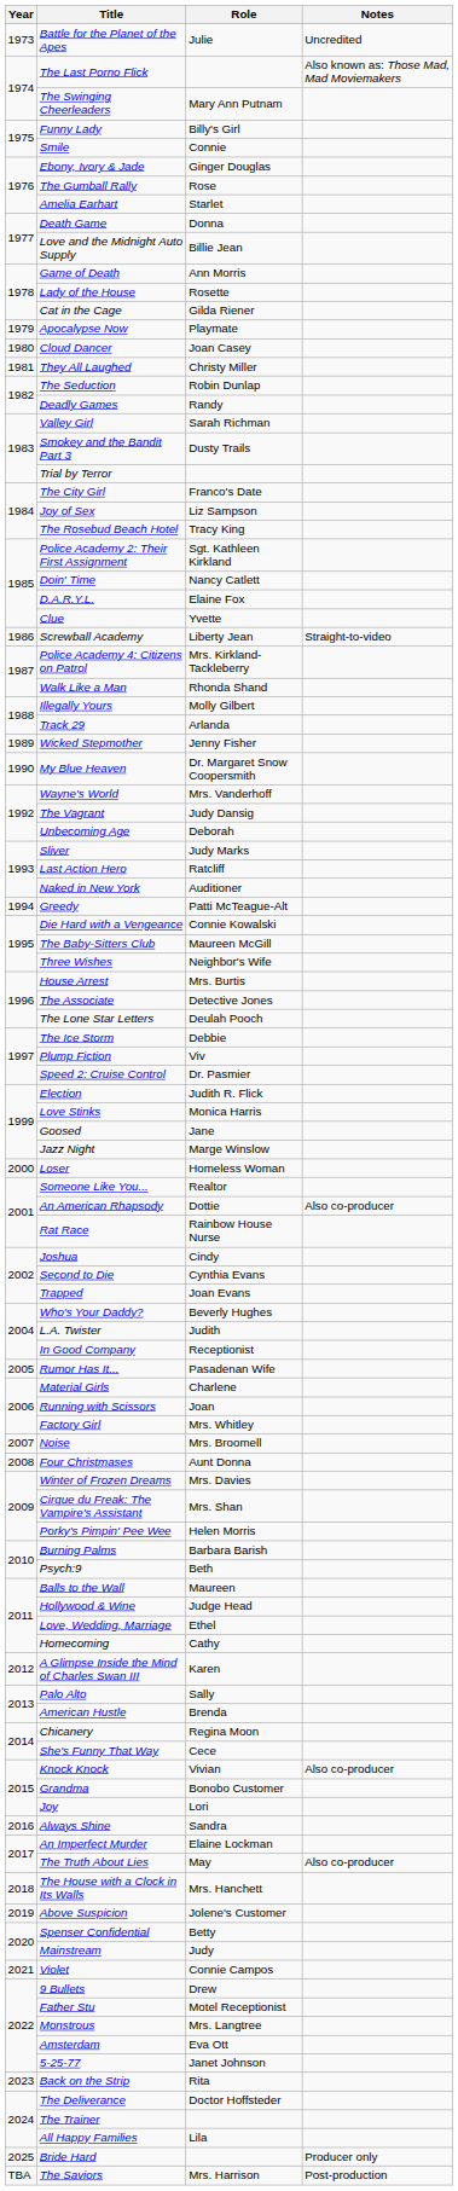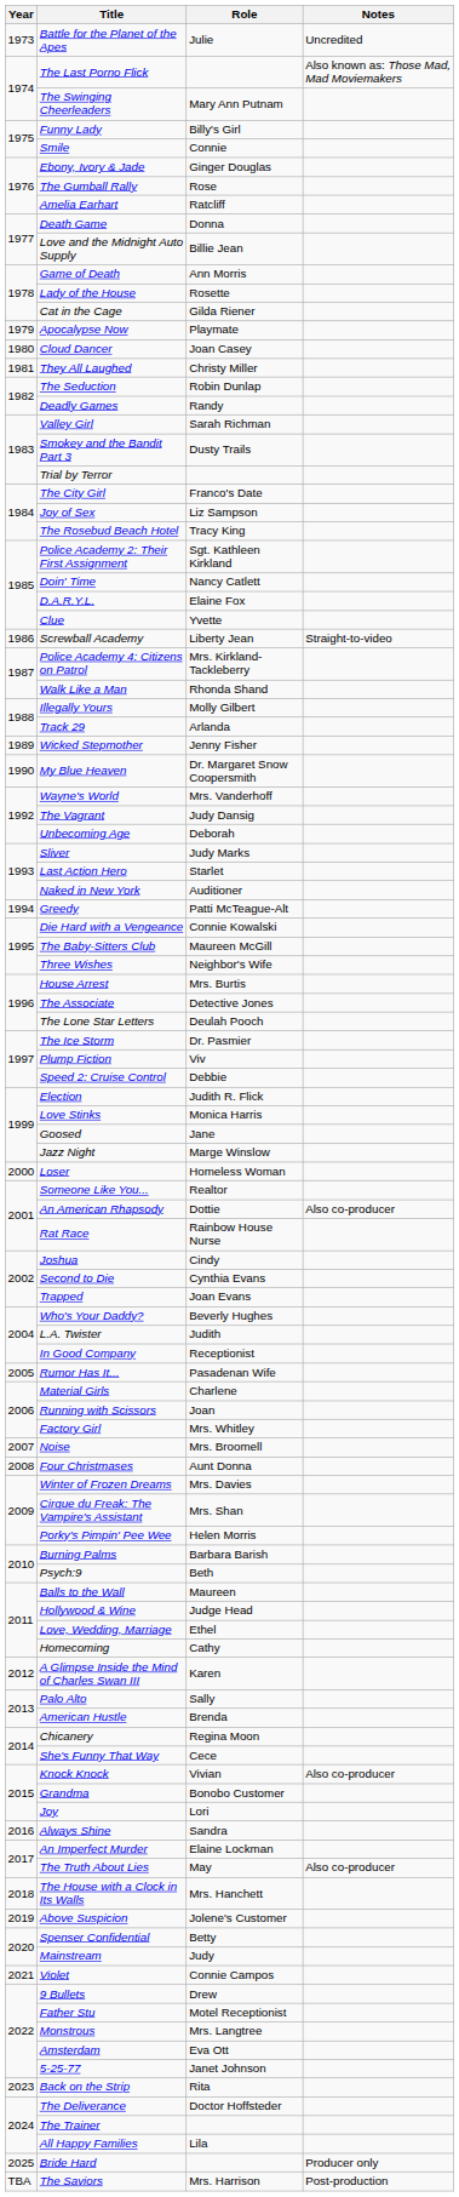 <table class="wikitable sortable">
 <tr>
 <th>Year</th>
 <th>Title</th>
 <th>Role</th>
 <th>Notes</th>
 </tr>
 <tr>
 <td>1973</td>
 <td><em><a href='#'>Battle for the Planet of the Apes</a></em></td>
 <td>Julie</td>
 <td>Uncredited</td>
 </tr>
 <tr>
 <td Rowspan="2">1974</td>
 <td><em><a href='#'>The Last Porno Flick</a></em></td>
 <td></td>
 <td>Also known as: <em>Those Mad, Mad Moviemakers</em></td>
 </tr>
 <tr>
 <td><em><a href='#'>The Swinging Cheerleaders</a></em></td>
 <td>Mary Ann Putnam</td>
 <td></td>
 </tr>
 <tr>
 <td Rowspan="2">1975</td>
 <td><em><a href='#'>Funny Lady</a></em></td>
 <td>Billy's Girl</td>
 <td></td>
 </tr>
 <tr>
 <td><em><a href='#'>Smile</a></em></td>
 <td>Connie</td>
 <td></td>
 </tr>
 <tr>
 <td Rowspan="3">1976</td>
 <td><em><a href='#'>Ebony, Ivory & Jade</a></em></td>
 <td>Ginger Douglas</td>
 <td></td>
 </tr>
 <tr>
 <td><em><a href='#'>The Gumball Rally</a></em></td>
 <td>Rose</td>
 <td></td>
 </tr>
 <tr>
 <td><em><a href='#'>Amelia Earhart</a></em></td>
-<td>Starlet</td>
+<td>Ratcliff</td>
 <td></td>
 </tr>
 <tr>
 <td Rowspan="2">1977</td>
 <td><em><a href='#'>Death Game</a></em></td>
 <td>Donna</td>
 <td></td>
 </tr>
 <tr>
 <td><em>Love and the Midnight Auto Supply</em></td>
 <td>Billie Jean</td>
 <td></td>
 </tr>
 <tr>
 <td Rowspan="3">1978</td>
 <td><em><a href='#'>Game of Death</a></em></td>
 <td>Ann Morris</td>
 <td></td>
 </tr>
 <tr>
 <td><em><a href='#'>Lady of the House</a></em></td>
 <td>Rosette</td>
 <td></td>
 </tr>
 <tr>
 <td><em>Cat in the Cage</em></td>
 <td>Gilda Riener</td>
 <td></td>
 </tr>
 <tr>
 <td>1979</td>
 <td><em><a href='#'>Apocalypse Now</a></em></td>
 <td>Playmate</td>
 <td></td>
 </tr>
 <tr>
 <td>1980</td>
 <td><em><a href='#'>Cloud Dancer</a></em></td>
 <td>Joan Casey</td>
 <td></td>
 </tr>
 <tr>
 <td>1981</td>
 <td><em><a href='#'>They All Laughed</a></em></td>
 <td>Christy Miller</td>
 <td></td>
 </tr>
 <tr>
 <td Rowspan="2">1982</td>
 <td><em><a href='#'>The Seduction</a></em></td>
 <td>Robin Dunlap</td>
 <td></td>
 </tr>
 <tr>
 <td><em><a href='#'>Deadly Games</a></em></td>
 <td>Randy</td>
 <td></td>
 </tr>
 <tr>
 <td Rowspan="3">1983</td>
 <td><em><a href='#'>Valley Girl</a></em></td>
 <td>Sarah Richman</td>
 <td></td>
 </tr>
 <tr>
 <td><em><a href='#'>Smokey and the Bandit Part 3</a></em></td>
 <td>Dusty Trails</td>
 <td></td>
 </tr>
 <tr>
 <td><em>Trial by Terror</em></td>
 <td></td>
 <td></td>
 </tr>
 <tr>
 <td Rowspan="3">1984</td>
 <td><em><a href='#'>The City Girl</a></em></td>
 <td>Franco's Date</td>
 <td></td>
 </tr>
 <tr>
 <td><em><a href='#'>Joy of Sex</a></em></td>
 <td>Liz Sampson</td>
 <td></td>
 </tr>
 <tr>
 <td><em><a href='#'>The Rosebud Beach Hotel</a></em></td>
 <td>Tracy King</td>
 <td></td>
 </tr>
 <tr>
 <td Rowspan="4">1985</td>
 <td><em><a href='#'>Police Academy 2: Their First Assignment</a></em></td>
 <td>Sgt. Kathleen Kirkland</td>
 <td></td>
 </tr>
 <tr>
 <td><em><a href='#'>Doin' Time</a></em></td>
 <td>Nancy Catlett</td>
 <td></td>
 </tr>
 <tr>
 <td><em><a href='#'>D.A.R.Y.L.</a></em></td>
 <td>Elaine Fox</td>
 <td></td>
 </tr>
 <tr>
 <td><em><a href='#'>Clue</a></em></td>
 <td>Yvette</td>
 <td></td>
 </tr>
 <tr>
 <td>1986</td>
 <td><em>Screwball Academy</em></td>
 <td>Liberty Jean</td>
 <td>Straight-to-video</td>
 </tr>
 <tr>
 <td Rowspan="2">1987</td>
 <td><em><a href='#'>Police Academy 4: Citizens on Patrol</a></em></td>
 <td>Mrs. Kirkland-Tackleberry</td>
 <td></td>
 </tr>
 <tr>
 <td><em><a href='#'>Walk Like a Man</a></em></td>
 <td>Rhonda Shand</td>
 <td></td>
 </tr>
 <tr>
 <td Rowspan="2">1988</td>
 <td><em><a href='#'>Illegally Yours</a></em></td>
 <td>Molly Gilbert</td>
 <td></td>
 </tr>
 <tr>
 <td><em><a href='#'>Track 29</a></em></td>
 <td>Arlanda</td>
 <td></td>
 </tr>
 <tr>
 <td>1989</td>
 <td><em><a href='#'>Wicked Stepmother</a></em></td>
 <td>Jenny Fisher</td>
 <td></td>
 </tr>
 <tr>
 <td>1990</td>
 <td><em><a href='#'>My Blue Heaven</a></em></td>
 <td>Dr. Margaret Snow Coopersmith</td>
 <td></td>
 </tr>
 <tr>
 <td Rowspan="3">1992</td>
 <td><em><a href='#'>Wayne's World</a></em></td>
 <td>Mrs. Vanderhoff</td>
 <td></td>
 </tr>
 <tr>
 <td><em><a href='#'>The Vagrant</a></em></td>
 <td>Judy Dansig</td>
 <td></td>
 </tr>
 <tr>
 <td><em><a href='#'>Unbecoming Age</a></em></td>
 <td>Deborah</td>
 <td></td>
 </tr>
 <tr>
 <td Rowspan="3">1993</td>
 <td><em><a href='#'>Sliver</a></em></td>
 <td>Judy Marks</td>
 <td></td>
 </tr>
 <tr>
 <td><em><a href='#'>Last Action Hero</a></em></td>
-<td>Ratcliff</td>
+<td>Starlet</td>
 <td></td>
 </tr>
 <tr>
 <td><em><a href='#'>Naked in New York</a></em></td>
 <td>Auditioner</td>
 <td></td>
 </tr>
 <tr>
 <td>1994</td>
 <td><em><a href='#'>Greedy</a></em></td>
 <td>Patti McTeague-Alt</td>
 <td></td>
 </tr>
 <tr>
 <td Rowspan="3">1995</td>
 <td><em><a href='#'>Die Hard with a Vengeance</a></em></td>
 <td>Connie Kowalski</td>
 <td></td>
 </tr>
 <tr>
 <td><em><a href='#'>The Baby-Sitters Club</a></em></td>
 <td>Maureen McGill</td>
 <td></td>
 </tr>
 <tr>
 <td><em><a href='#'>Three Wishes</a></em></td>
 <td>Neighbor's Wife</td>
 <td></td>
 </tr>
 <tr>
 <td Rowspan="3">1996</td>
 <td><em><a href='#'>House Arrest</a></em></td>
 <td>Mrs. Burtis</td>
 <td></td>
 </tr>
 <tr>
 <td><em><a href='#'>The Associate</a></em></td>
 <td>Detective Jones</td>
 <td></td>
 </tr>
 <tr>
 <td><em>The Lone Star Letters</em></td>
 <td>Deulah Pooch</td>
 <td></td>
 </tr>
 <tr>
 <td Rowspan="3">1997</td>
 <td><em><a href='#'>The Ice Storm</a></em></td>
-<td>Debbie</td>
+<td>Dr. Pasmier</td>
 <td></td>
 </tr>
 <tr>
 <td><em><a href='#'>Plump Fiction</a></em></td>
 <td>Viv</td>
 <td></td>
 </tr>
 <tr>
 <td><em><a href='#'>Speed 2: Cruise Control</a></em></td>
-<td>Dr. Pasmier</td>
+<td>Debbie</td>
 <td></td>
 </tr>
 <tr>
 <td Rowspan="4">1999</td>
 <td><em><a href='#'>Election</a></em></td>
 <td>Judith R. Flick</td>
 <td></td>
 </tr>
 <tr>
 <td><em><a href='#'>Love Stinks</a></em></td>
 <td>Monica Harris</td>
 <td></td>
 </tr>
 <tr>
 <td><em>Goosed</em></td>
 <td>Jane</td>
 <td></td>
 </tr>
 <tr>
 <td><em>Jazz Night</em></td>
 <td>Marge Winslow</td>
 <td></td>
 </tr>
 <tr>
 <td>2000</td>
 <td><em><a href='#'>Loser</a></em></td>
 <td>Homeless Woman</td>
 <td></td>
 </tr>
 <tr>
 <td Rowspan="3">2001</td>
 <td><em><a href='#'>Someone Like You...</a></em></td>
 <td>Realtor</td>
 <td></td>
 </tr>
 <tr>
 <td><em><a href='#'>An American Rhapsody</a></em></td>
 <td>Dottie</td>
 <td>Also co-producer</td>
 </tr>
 <tr>
 <td><em><a href='#'>Rat Race</a></em></td>
 <td>Rainbow House Nurse</td>
 <td></td>
 </tr>
 <tr>
 <td Rowspan="3">2002</td>
 <td><em><a href='#'>Joshua</a></em></td>
 <td>Cindy</td>
 <td></td>
 </tr>
 <tr>
 <td><em><a href='#'>Second to Die</a></em></td>
 <td>Cynthia Evans</td>
 <td></td>
 </tr>
 <tr>
 <td><em><a href='#'>Trapped</a></em></td>
 <td>Joan Evans</td>
 <td></td>
 </tr>
 <tr>
 <td Rowspan="3">2004</td>
 <td><em><a href='#'>Who's Your Daddy?</a></em></td>
 <td>Beverly Hughes</td>
 <td></td>
 </tr>
 <tr>
 <td><em>L.A. Twister</em></td>
 <td>Judith</td>
 <td></td>
 </tr>
 <tr>
 <td><em><a href='#'>In Good Company</a></em></td>
 <td>Receptionist</td>
 <td></td>
 </tr>
 <tr>
 <td>2005</td>
 <td><em><a href='#'>Rumor Has It...</a></em></td>
 <td>Pasadenan Wife</td>
 <td></td>
 </tr>
 <tr>
 <td Rowspan="3">2006</td>
 <td><em><a href='#'>Material Girls</a></em></td>
 <td>Charlene</td>
 <td></td>
 </tr>
 <tr>
 <td><em><a href='#'>Running with Scissors</a></em></td>
 <td>Joan</td>
 <td></td>
 </tr>
 <tr>
 <td><em><a href='#'>Factory Girl</a></em></td>
 <td>Mrs. Whitley</td>
 <td></td>
 </tr>
 <tr>
 <td>2007</td>
 <td><em><a href='#'>Noise</a></em></td>
 <td>Mrs. Broomell</td>
 <td></td>
 </tr>
 <tr>
 <td>2008</td>
 <td><em><a href='#'>Four Christmases</a></em></td>
 <td>Aunt Donna</td>
 <td></td>
 </tr>
 <tr>
 <td Rowspan="3">2009</td>
 <td><em><a href='#'>Winter of Frozen Dreams</a></em></td>
 <td>Mrs. Davies</td>
 <td></td>
 </tr>
 <tr>
 <td><em><a href='#'>Cirque du Freak: The Vampire's Assistant</a></em></td>
 <td>Mrs. Shan</td>
 <td></td>
 </tr>
 <tr>
 <td><em><a href='#'>Porky's Pimpin' Pee Wee</a></em></td>
 <td>Helen Morris</td>
 <td></td>
 </tr>
 <tr>
 <td Rowspan="2">2010</td>
 <td><em><a href='#'>Burning Palms</a></em></td>
 <td>Barbara Barish</td>
 <td></td>
 </tr>
 <tr>
 <td><em>Psych:9</em></td>
 <td>Beth</td>
 <td></td>
 </tr>
 <tr>
 <td Rowspan="4">2011</td>
 <td><em><a href='#'>Balls to the Wall</a></em></td>
 <td>Maureen</td>
 <td></td>
 </tr>
 <tr>
 <td><em><a href='#'>Hollywood & Wine</a></em></td>
 <td>Judge Head</td>
 <td></td>
 </tr>
 <tr>
 <td><em><a href='#'>Love, Wedding, Marriage</a></em></td>
 <td>Ethel</td>
 <td></td>
 </tr>
 <tr>
 <td><em>Homecoming</em></td>
 <td>Cathy</td>
 <td></td>
 </tr>
 <tr>
 <td>2012</td>
 <td><em><a href='#'>A Glimpse Inside the Mind of Charles Swan III</a></em></td>
 <td>Karen</td>
 <td></td>
 </tr>
 <tr>
 <td Rowspan="2">2013</td>
 <td><em><a href='#'>Palo Alto</a></em></td>
 <td>Sally</td>
 <td></td>
 </tr>
 <tr>
 <td><em><a href='#'>American Hustle</a></em></td>
 <td>Brenda</td>
 <td></td>
 </tr>
 <tr>
 <td Rowspan="2">2014</td>
 <td><em>Chicanery</em></td>
 <td>Regina Moon</td>
 <td></td>
 </tr>
 <tr>
 <td><em><a href='#'>She's Funny That Way</a></em></td>
 <td>Cece</td>
 <td></td>
 </tr>
 <tr>
 <td Rowspan="3">2015</td>
 <td><em><a href='#'>Knock Knock</a></em></td>
 <td>Vivian</td>
 <td>Also co-producer</td>
 </tr>
 <tr>
 <td><em><a href='#'>Grandma</a></em></td>
 <td>Bonobo Customer</td>
 <td></td>
 </tr>
 <tr>
 <td><em><a href='#'>Joy</a></em></td>
 <td>Lori</td>
 <td></td>
 </tr>
 <tr>
 <td>2016</td>
 <td><em><a href='#'>Always Shine</a></em></td>
 <td>Sandra</td>
 <td></td>
 </tr>
 <tr>
 <td Rowspan="2">2017</td>
 <td><em><a href='#'>An Imperfect Murder</a></em></td>
 <td>Elaine Lockman</td>
 <td></td>
 </tr>
 <tr>
 <td><em><a href='#'>The Truth About Lies</a></em></td>
 <td>May</td>
 <td>Also co-producer</td>
 </tr>
 <tr>
 <td>2018</td>
 <td><em><a href='#'>The House with a Clock in Its Walls</a></em></td>
 <td>Mrs. Hanchett</td>
 <td></td>
 </tr>
 <tr>
 <td>2019</td>
 <td><em><a href='#'>Above Suspicion</a></em></td>
 <td>Jolene's Customer</td>
 <td></td>
 </tr>
 <tr>
 <td Rowspan="2">2020</td>
 <td><em><a href='#'>Spenser Confidential</a></em></td>
 <td>Betty</td>
 <td></td>
 </tr>
 <tr>
 <td><em><a href='#'>Mainstream</a></em></td>
 <td>Judy</td>
 <td></td>
 </tr>
 <tr>
 <td>2021</td>
 <td><em><a href='#'>Violet</a></em></td>
 <td>Connie Campos</td>
 <td></td>
 </tr>
 <tr>
 <td Rowspan="5">2022</td>
 <td><em><a href='#'>9 Bullets</a></em></td>
 <td>Drew</td>
 <td></td>
 </tr>
 <tr>
 <td><em><a href='#'>Father Stu</a></em></td>
 <td>Motel Receptionist</td>
 <td></td>
 </tr>
 <tr>
 <td><em><a href='#'>Monstrous</a></em></td>
 <td>Mrs. Langtree</td>
 <td></td>
 </tr>
 <tr>
 <td><em><a href='#'>Amsterdam</a></em></td>
 <td>Eva Ott</td>
 <td></td>
 </tr>
 <tr>
 <td><em><a href='#'>5-25-77</a></em></td>
 <td>Janet Johnson</td>
 <td></td>
 </tr>
 <tr>
 <td>2023</td>
 <td><em><a href='#'>Back on the Strip</a></em></td>
 <td>Rita</td>
 <td></td>
 </tr>
 <tr>
 <td rowspan="3">2024</td>
 <td><em><a href='#'>The Deliverance</a></em></td>
 <td>Doctor Hoffsteder</td>
 <td></td>
 </tr>
 <tr>
 <td><em><a href='#'>The Trainer</a></em></td>
 <td></td>
 <td></td>
 </tr>
 <tr>
 <td><em><a href='#'>All Happy Families</a></em></td>
 <td>Lila</td>
 <td></td>
 </tr>
 <tr>
 <td>2025</td>
 <td><em><a href='#'>Bride Hard</a></em></td>
 <td></td>
 <td>Producer only</td>
 </tr>
 <tr>
 <td>TBA</td>
 <td><em><a href='#'>The Saviors</a></em></td>
 <td>Mrs. Harrison</td>
 <td>Post-production</td>
 </tr>
 </table>
